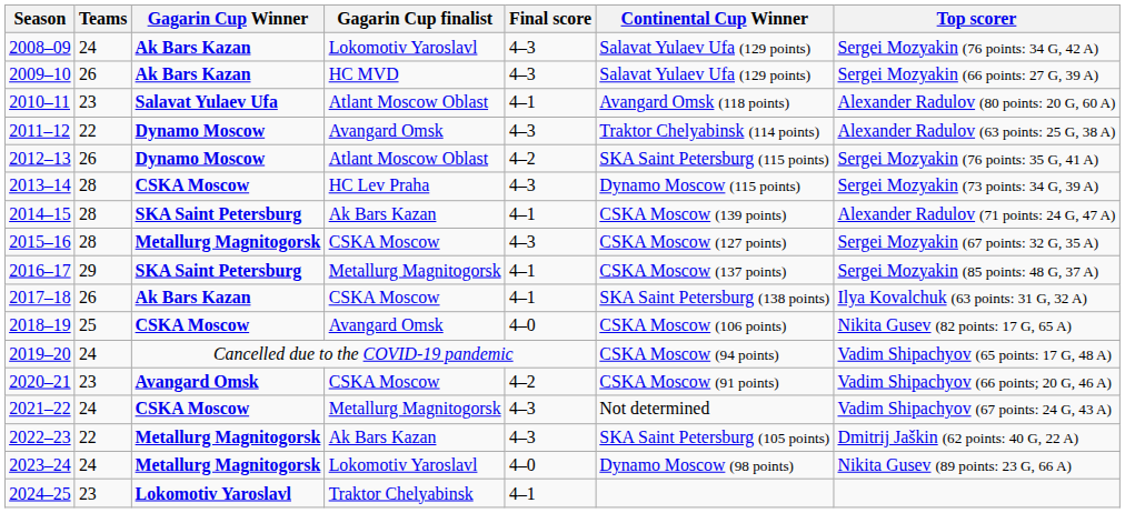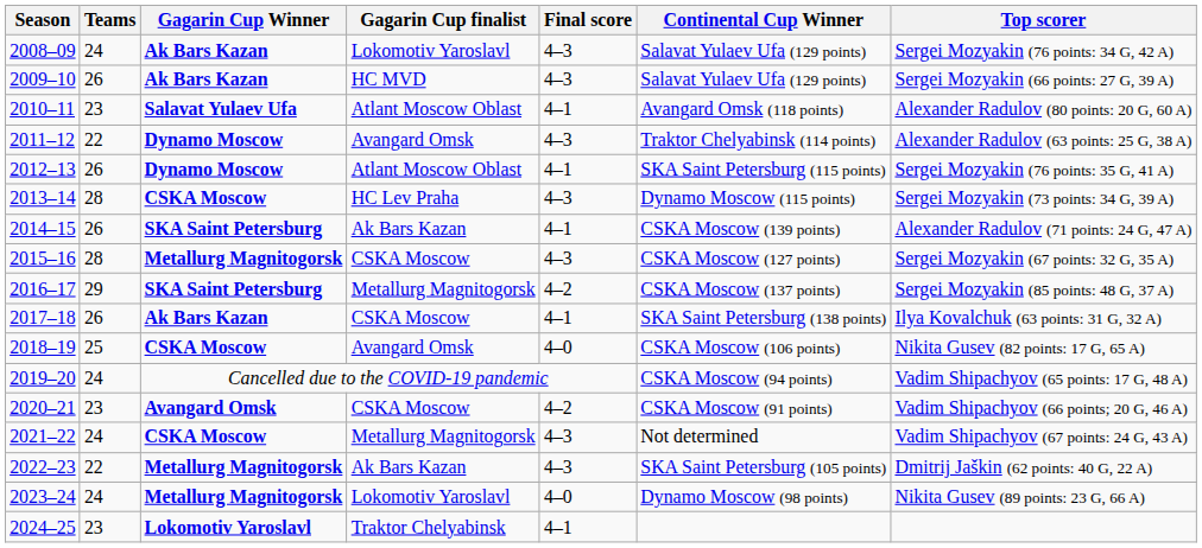 <table class="wikitable">
 <tr>
 <th>Season</th>
 <th>Teams</th>
 <th> <a href='#'>Gagarin Cup</a> Winner</th>
 <th> Gagarin Cup finalist</th>
 <th>Final score</th>
 <th><a href='#'>Continental Cup</a> Winner</th>
 <th><a href='#'>Top scorer</a></th>
 </tr>
 <tr>
 <td><a href='#'>2008–09</a></td>
 <td>24</td>
 <td><strong><a href='#'>Ak Bars Kazan</a></strong></td>
 <td><a href='#'>Lokomotiv Yaroslavl</a></td>
 <td>4–3</td>
 <td><a href='#'>Salavat Yulaev Ufa</a> <small>(129 points)</small></td>
 <td><a href='#'>Sergei Mozyakin</a> <small>(76 points: 34 G, 42 A) </small></td>
 </tr>
 <tr>
 <td><a href='#'>2009–10</a></td>
 <td>26</td>
 <td><strong><a href='#'>Ak Bars Kazan</a></strong></td>
 <td><a href='#'>HC MVD</a></td>
 <td>4–3</td>
 <td><a href='#'>Salavat Yulaev Ufa</a> <small>(129 points)</small></td>
 <td><a href='#'>Sergei Mozyakin</a> <small>(66 points: 27 G, 39 A) </small></td>
 </tr>
 <tr>
 <td><a href='#'>2010–11</a></td>
 <td>23</td>
 <td><strong><a href='#'>Salavat Yulaev Ufa</a></strong></td>
 <td><a href='#'>Atlant Moscow Oblast</a></td>
 <td>4–1</td>
 <td><a href='#'>Avangard Omsk</a> <small>(118 points)</small></td>
 <td><a href='#'>Alexander Radulov</a> <small>(80 points: 20 G, 60 A) </small></td>
 </tr>
 <tr>
 <td><a href='#'>2011–12</a></td>
 <td>22</td>
 <td><strong><a href='#'>Dynamo Moscow</a></strong></td>
 <td><a href='#'>Avangard Omsk</a></td>
 <td>4–3</td>
 <td><a href='#'>Traktor Chelyabinsk</a> <small>(114 points)</small></td>
 <td><a href='#'>Alexander Radulov</a> <small>(63 points: 25 G, 38 A) </small></td>
 </tr>
 <tr>
 <td><a href='#'>2012–13</a></td>
 <td>26</td>
 <td><strong><a href='#'>Dynamo Moscow</a></strong></td>
 <td><a href='#'>Atlant Moscow Oblast</a></td>
-<td>4–2</td>
+<td>4–1</td>
 <td><a href='#'>SKA Saint Petersburg</a> <small>(115 points)</small></td>
 <td><a href='#'>Sergei Mozyakin</a> <small>(76 points: 35 G, 41 A) </small></td>
 </tr>
 <tr>
 <td><a href='#'>2013–14</a></td>
 <td>28</td>
 <td><strong><a href='#'>CSKA Moscow</a> </strong></td>
 <td><a href='#'>HC Lev Praha</a></td>
 <td>4–3</td>
 <td><a href='#'>Dynamo Moscow</a> <small>(115 points)</small></td>
 <td><a href='#'>Sergei Mozyakin</a> <small>(73 points: 34 G, 39 A) </small></td>
 </tr>
 <tr>
 <td><a href='#'>2014–15</a></td>
-<td>28</td>
+<td>26</td>
 <td><strong><a href='#'>SKA Saint Petersburg</a></strong></td>
 <td><a href='#'>Ak Bars Kazan</a></td>
 <td>4–1</td>
 <td><a href='#'>CSKA Moscow</a> <small>(139 points)</small></td>
 <td><a href='#'>Alexander Radulov</a> <small>(71 points: 24 G, 47 A) </small></td>
 </tr>
 <tr>
 <td><a href='#'>2015–16</a></td>
 <td>28</td>
 <td><strong><a href='#'>Metallurg Magnitogorsk</a></strong></td>
 <td><a href='#'>CSKA Moscow</a></td>
 <td>4–3</td>
 <td><a href='#'>CSKA Moscow</a> <small>(127 points)</small></td>
 <td><a href='#'>Sergei Mozyakin</a> <small>(67 points: 32 G, 35 A) </small></td>
 </tr>
 <tr>
 <td><a href='#'>2016–17</a></td>
 <td>29</td>
 <td><strong><a href='#'>SKA Saint Petersburg</a></strong></td>
 <td><a href='#'>Metallurg Magnitogorsk</a></td>
-<td>4–1</td>
+<td>4–2</td>
 <td><a href='#'>CSKA Moscow</a> <small>(137 points)</small></td>
 <td><a href='#'>Sergei Mozyakin</a> <small>(85 points: 48 G, 37 A) </small></td>
 </tr>
 <tr>
 <td><a href='#'>2017–18</a></td>
 <td>26</td>
 <td><strong><a href='#'>Ak Bars Kazan</a></strong></td>
 <td><a href='#'>CSKA Moscow</a></td>
 <td>4–1</td>
 <td><a href='#'>SKA Saint Petersburg</a> <small>(138 points)</small></td>
 <td><a href='#'>Ilya Kovalchuk</a> <small>(63 points: 31 G, 32 A) </small></td>
 </tr>
 <tr>
 <td><a href='#'>2018–19</a></td>
 <td>25</td>
 <td><strong><a href='#'>CSKA Moscow</a></strong></td>
 <td><a href='#'>Avangard Omsk</a></td>
 <td>4–0</td>
 <td><a href='#'>CSKA Moscow</a> <small>(106 points)</small></td>
 <td><a href='#'>Nikita Gusev</a> <small>(82 points: 17 G, 65 A) </small></td>
 </tr>
 <tr>
 <td><a href='#'>2019–20</a></td>
 <td>24</td>
 <td colspan=3 style="text-align:center;"><em>Cancelled due to the <a href='#'>COVID-19 pandemic</a></em></td>
 <td><a href='#'>CSKA Moscow</a> <small>(94 points)</small></td>
 <td><a href='#'>Vadim Shipachyov</a> <small>(65 points: 17 G, 48 A) </small></td>
 </tr>
 <tr>
 <td><a href='#'>2020–21</a></td>
 <td>23</td>
 <td><strong><a href='#'>Avangard Omsk</a></strong></td>
 <td><a href='#'>CSKA Moscow</a></td>
 <td>4–2</td>
 <td><a href='#'>CSKA Moscow</a> <small>(91 points)</small></td>
 <td><a href='#'>Vadim Shipachyov</a> <small>(66 points; 20 G, 46 A) </small></td>
 </tr>
 <tr>
 <td><a href='#'>2021–22</a></td>
 <td>24</td>
 <td><strong><a href='#'>CSKA Moscow</a></strong></td>
 <td><a href='#'>Metallurg Magnitogorsk</a></td>
 <td>4–3</td>
 <td>Not determined</td>
 <td><a href='#'>Vadim Shipachyov</a> <small>(67 points: 24 G, 43 A) </small></td>
 </tr>
 <tr>
 <td><a href='#'>2022–23</a></td>
 <td>22</td>
 <td><strong><a href='#'>Metallurg Magnitogorsk</a></strong></td>
 <td><a href='#'>Ak Bars Kazan</a></td>
 <td>4–3</td>
 <td><a href='#'>SKA Saint Petersburg</a> <small>(105 points)</small></td>
 <td><a href='#'>Dmitrij Jaškin</a> <small>(62 points: 40 G, 22 A) </small></td>
 </tr>
 <tr>
 <td><a href='#'>2023–24</a></td>
 <td>24</td>
 <td><strong><a href='#'>Metallurg Magnitogorsk</a></strong></td>
 <td><a href='#'>Lokomotiv Yaroslavl</a></td>
 <td>4–0</td>
 <td><a href='#'>Dynamo Moscow</a> <small>(98 points)</small></td>
 <td><a href='#'>Nikita Gusev</a> <small>(89 points: 23 G, 66 A) </small></td>
 </tr>
 <tr>
 <td><a href='#'>2024–25</a></td>
 <td>23</td>
 <td><strong><a href='#'>Lokomotiv Yaroslavl</a></strong></td>
 <td><a href='#'>Traktor Chelyabinsk</a></td>
 <td>4–1</td>
 <td></td>
 <td></td>
 </tr>
 </table>
